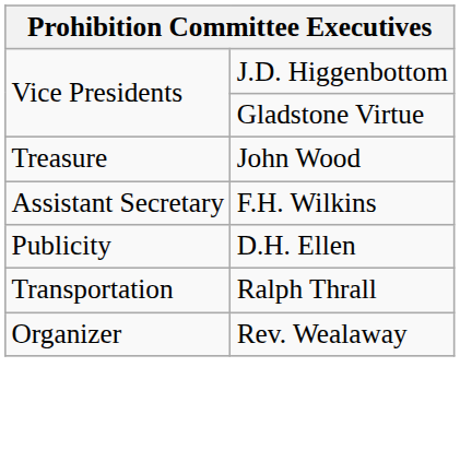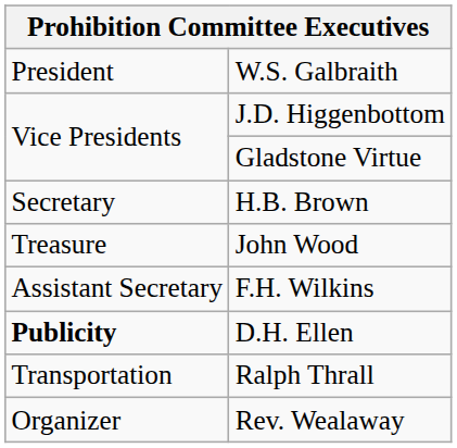 <table class="wikitable" align=right>
 <tr>
 <th colspan=2>Prohibition Committee Executives</th>
+</tr>
+<tr>
+<td>President</td>
+<td>W.S. Galbraith</td>
 </tr>
 <tr>
 <td rowspan=2>Vice Presidents</td>
 <td>J.D. Higgenbottom</td>
 </tr>
 <tr>
 <td>Gladstone Virtue</td>
+</tr>
+<tr>
+<td>Secretary</td>
+<td>H.B. Brown</td>
 </tr>
 <tr>
 <td>Treasure</td>
 <td>John Wood</td>
 </tr>
 <tr>
 <td>Assistant Secretary</td>
 <td>F.H. Wilkins</td>
 </tr>
 <tr>
-<td>Publicity</td>
+<td><strong>Publicity</strong></td>
 <td>D.H. Ellen</td>
 </tr>
 <tr>
 <td>Transportation</td>
 <td>Ralph Thrall</td>
 </tr>
 <tr>
 <td>Organizer</td>
 <td>Rev. Wealaway</td>
 </tr>
 </table>
